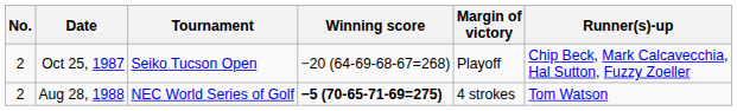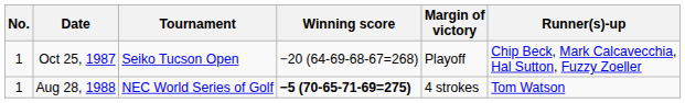 <table class="wikitable" style="font-size:95%;">
 <tr>
 <th>No.</th>
 <th>Date</th>
 <th>Tournament</th>
 <th>Winning score</th>
 <th>Margin of<br>victory</th>
 <th>Runner(s)-up</th>
 </tr>
 <tr>
-<td align=center>2</td>
+<td align=center>1</td>
 <td align=right>Oct 25, <a href='#'>1987</a></td>
 <td><a href='#'>Seiko Tucson Open</a></td>
 <td>−20 (64-69-68-67=268)</td>
 <td>Playoff</td>
 <td> <a href='#'>Chip Beck</a>,  <a href='#'>Mark Calcavecchia</a>,<br> <a href='#'>Hal Sutton</a>,  <a href='#'>Fuzzy Zoeller</a></td>
 </tr>
 <tr>
-<td align=center>2</td>
+<td align=center>1</td>
 <td align=right>Aug 28, <a href='#'>1988</a></td>
 <td><a href='#'>NEC World Series of Golf</a></td>
 <td><strong>−5 (70-65-71-69=275)</strong></td>
 <td>4 strokes</td>
 <td> <a href='#'>Tom Watson</a></td>
 </tr>
 </table>
